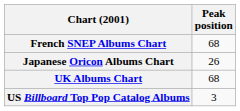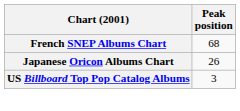 <table class="wikitable sortable plainrowheaders" style="text-align:center;">
 <tr>
 <th scope="col">Chart (2001)</th>
 <th scope="col">Peak<br>position</th>
 </tr>
 <tr>
 <th scope="row">French <a href='#'>SNEP Albums Chart</a></th>
 <td>68</td>
 </tr>
 <tr>
 <th scope="row">Japanese <a href='#'>Oricon</a> Albums Chart</th>
 <td>26</td>
 </tr>
 <tr>
-<th scope="row"><a href='#'>UK Albums Chart</a></th>
-<td>68</td>
-</tr>
-<tr>
 <th scope="row">US <a href='#'><em>Billboard</em> Top Pop Catalog Albums</a></th>
 <td>3</td>
 </tr>
 </table>
